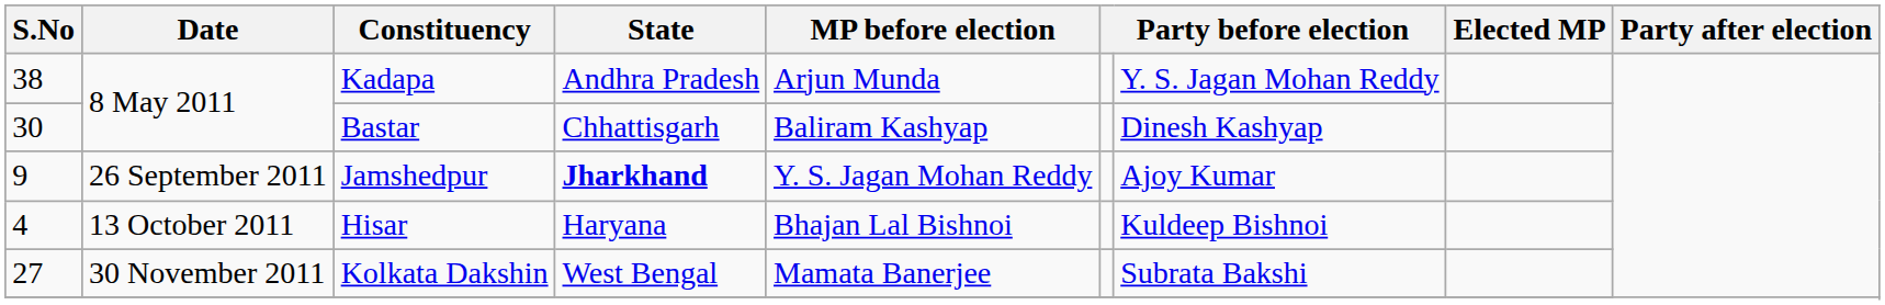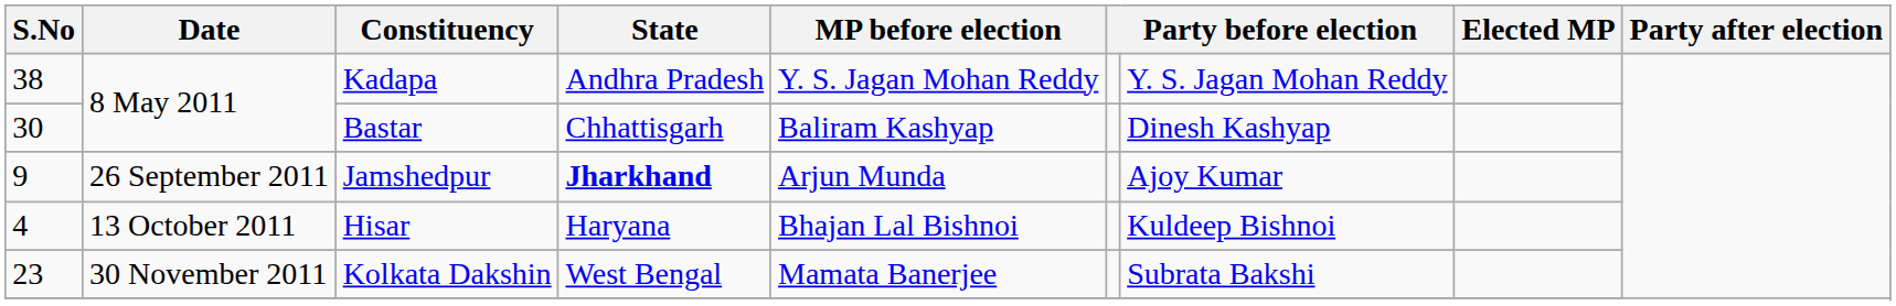 <table class="wikitable sortable">
 <tr>
 <th>S.No</th>
 <th>Date</th>
 <th>Constituency</th>
 <th>State</th>
 <th>MP before election</th>
 <th colspan="2">Party before election</th>
 <th>Elected MP</th>
 <th colspan="2">Party after election</th>
 </tr>
 <tr>
 <td>38</td>
 <td Rowspan=2>8 May 2011</td>
 <td><a href='#'>Kadapa</a></td>
 <td><a href='#'>Andhra Pradesh</a></td>
-<td><a href='#'>Arjun Munda</a></td>
+<td><a href='#'>Y. S. Jagan Mohan Reddy</a></td>
 <td></td>
 <td><a href='#'>Y. S. Jagan Mohan Reddy</a></td>
 <td></td>
 </tr>
 <tr>
 <td>30</td>
 <td><a href='#'>Bastar</a></td>
 <td><a href='#'>Chhattisgarh</a></td>
 <td><a href='#'>Baliram Kashyap</a></td>
 <td></td>
 <td><a href='#'>Dinesh Kashyap</a></td>
 <td></td>
 </tr>
 <tr>
 <td>9</td>
 <td>26 September 2011</td>
 <td><a href='#'>Jamshedpur</a></td>
 <td><strong><a href='#'>Jharkhand</a></strong></td>
-<td><a href='#'>Y. S. Jagan Mohan Reddy</a></td>
+<td><a href='#'>Arjun Munda</a></td>
 <td></td>
 <td><a href='#'>Ajoy Kumar</a></td>
 <td></td>
 </tr>
 <tr>
 <td>4</td>
 <td>13 October 2011</td>
 <td><a href='#'>Hisar</a></td>
 <td><a href='#'>Haryana</a></td>
 <td><a href='#'>Bhajan Lal Bishnoi</a></td>
 <td></td>
 <td><a href='#'>Kuldeep Bishnoi</a></td>
 <td></td>
 </tr>
 <tr>
-<td>27</td>
+<td>23</td>
 <td>30 November 2011</td>
 <td><a href='#'>Kolkata Dakshin</a></td>
 <td><a href='#'>West Bengal</a></td>
 <td><a href='#'>Mamata Banerjee</a></td>
 <td></td>
 <td><a href='#'>Subrata Bakshi</a></td>
 <td></td>
 </tr>
 <tr>
 </tr>
 </table>
